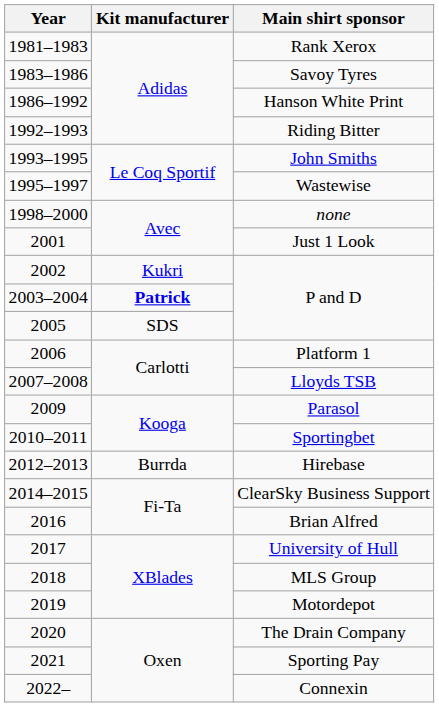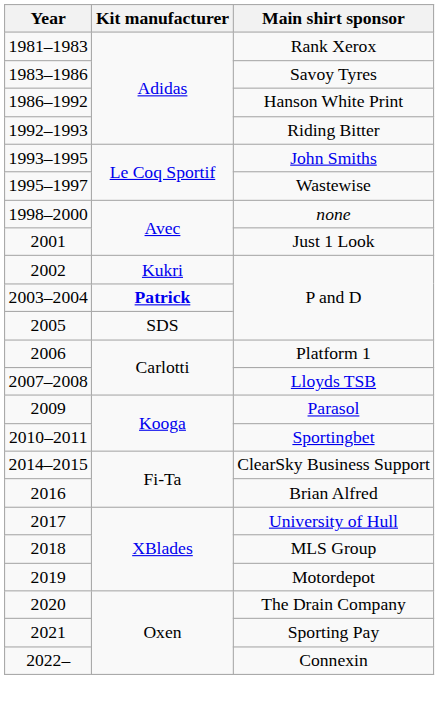 <table class="wikitable" style="text-align:center;">
 <tr>
 <th>Year</th>
 <th>Kit manufacturer</th>
 <th>Main shirt sponsor</th>
 </tr>
 <tr>
 <td>1981–1983</td>
 <td rowspan=4><a href='#'>Adidas</a></td>
 <td rowspan=1>Rank Xerox</td>
 </tr>
 <tr>
 <td>1983–1986</td>
 <td>Savoy Tyres</td>
 </tr>
 <tr>
 <td>1986–1992</td>
 <td>Hanson White Print</td>
 </tr>
 <tr>
 <td>1992–1993</td>
 <td>Riding Bitter</td>
 </tr>
 <tr>
 <td>1993–1995</td>
 <td rowspan=2><a href='#'>Le Coq Sportif</a></td>
 <td><a href='#'>John Smiths</a></td>
 </tr>
 <tr>
 <td>1995–1997</td>
 <td>Wastewise</td>
 </tr>
 <tr>
 <td>1998–2000</td>
 <td rowspan=2><a href='#'>Avec</a></td>
 <td><em>none</em></td>
 </tr>
 <tr>
 <td>2001</td>
 <td>Just 1 Look</td>
 </tr>
 <tr>
 <td>2002</td>
 <td><a href='#'>Kukri</a></td>
 <td rowspan=3>P and D</td>
 </tr>
 <tr>
 <td>2003–2004</td>
 <td><strong><a href='#'>Patrick</a></strong></td>
 </tr>
 <tr>
 <td>2005</td>
 <td>SDS</td>
 </tr>
 <tr>
 <td>2006</td>
 <td rowspan=2>Carlotti</td>
 <td>Platform 1</td>
 </tr>
 <tr>
 <td>2007–2008</td>
 <td><a href='#'>Lloyds TSB</a></td>
 </tr>
 <tr>
 <td>2009</td>
 <td rowspan=2><a href='#'>Kooga</a></td>
 <td><a href='#'>Parasol</a></td>
 </tr>
 <tr>
 <td>2010–2011</td>
 <td><a href='#'>Sportingbet</a></td>
 </tr>
 <tr>
-<td>2012–2013</td>
-<td>Burrda</td>
-<td>Hirebase</td>
-</tr>
-<tr>
 <td>2014–2015</td>
 <td rowspan=2>Fi-Ta</td>
 <td>ClearSky Business Support</td>
 </tr>
 <tr>
 <td>2016</td>
 <td>Brian Alfred</td>
 </tr>
 <tr>
 <td>2017</td>
 <td rowspan=3><a href='#'>XBlades</a></td>
 <td><a href='#'>University of Hull</a></td>
 </tr>
 <tr>
 <td>2018</td>
 <td>MLS Group</td>
 </tr>
 <tr>
 <td>2019</td>
 <td>Motordepot</td>
 </tr>
 <tr>
 <td>2020</td>
 <td rowspan=3>Oxen</td>
 <td>The Drain Company</td>
 </tr>
 <tr>
 <td>2021</td>
 <td>Sporting Pay</td>
 </tr>
 <tr>
 <td>2022–</td>
 <td>Connexin</td>
 </tr>
 </table>
